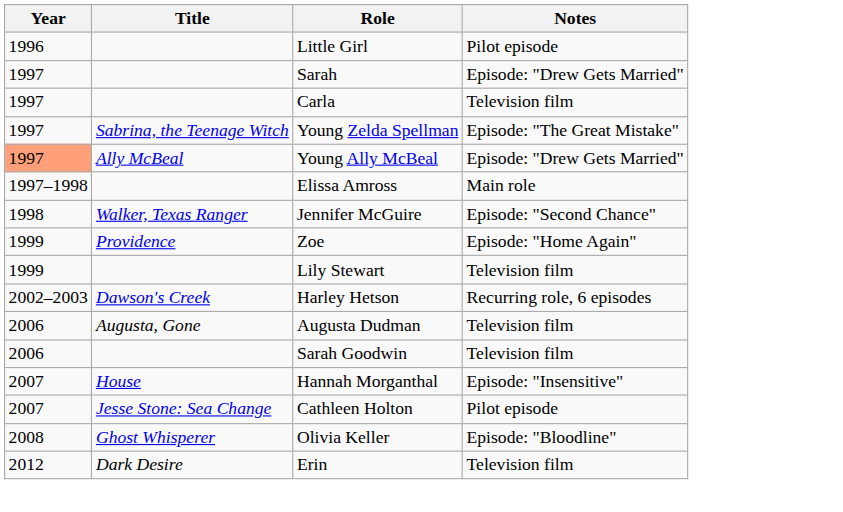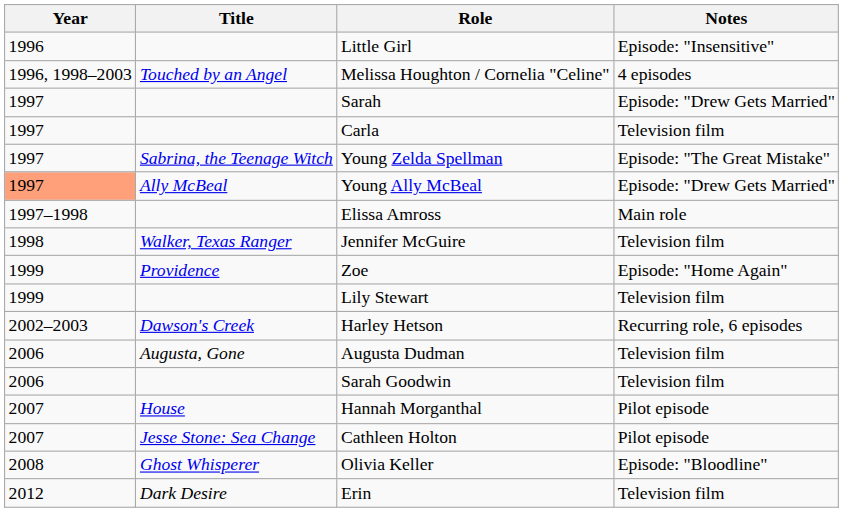 <table class="wikitable sortable">
 <tr>
 <th>Year</th>
 <th>Title</th>
 <th>Role</th>
 <th class="unsortable">Notes</th>
 </tr>
 <tr>
 <td>1996</td>
 <td><em></em></td>
 <td>Little Girl</td>
-<td>Pilot episode</td>
+<td>Episode: "Insensitive"</td>
+</tr>
+<tr>
+<td>1996, 1998–2003</td>
+<td><em><a href='#'>Touched by an Angel</a></em></td>
+<td>Melissa Houghton / Cornelia "Celine"</td>
+<td>4 episodes</td>
 </tr>
 <tr>
 <td>1997</td>
 <td><em></em></td>
 <td>Sarah</td>
 <td>Episode: "Drew Gets Married"</td>
 </tr>
 <tr>
 <td>1997</td>
 <td><em></em></td>
 <td>Carla</td>
 <td>Television film</td>
 </tr>
 <tr>
 <td>1997</td>
 <td><em><a href='#'>Sabrina, the Teenage Witch</a></em></td>
 <td>Young <a href='#'>Zelda Spellman</a></td>
 <td>Episode: "The Great Mistake"</td>
 </tr>
 <tr>
 <td style="background: lightsalmon;">1997</td>
 <td><em><a href='#'>Ally McBeal</a></em></td>
 <td>Young <a href='#'>Ally McBeal</a></td>
 <td>Episode: "Drew Gets Married"</td>
 </tr>
 <tr>
 <td>1997–1998</td>
 <td><em></em></td>
 <td>Elissa Amross</td>
 <td>Main role</td>
 </tr>
 <tr>
 <td>1998</td>
 <td><em><a href='#'>Walker, Texas Ranger</a></em></td>
 <td>Jennifer McGuire</td>
-<td>Episode: "Second Chance"</td>
+<td>Television film</td>
 </tr>
 <tr>
 <td>1999</td>
 <td><em><a href='#'>Providence</a></em></td>
 <td>Zoe</td>
 <td>Episode: "Home Again"</td>
 </tr>
 <tr>
 <td>1999</td>
 <td><em></em></td>
 <td>Lily Stewart</td>
 <td>Television film</td>
 </tr>
 <tr>
 <td>2002–2003</td>
 <td><em><a href='#'>Dawson's Creek</a></em></td>
 <td>Harley Hetson</td>
 <td>Recurring role, 6 episodes</td>
 </tr>
 <tr>
 <td>2006</td>
 <td><em>Augusta, Gone</em></td>
 <td>Augusta Dudman</td>
 <td>Television film</td>
 </tr>
 <tr>
 <td>2006</td>
 <td><em></em></td>
 <td>Sarah Goodwin</td>
 <td>Television film</td>
 </tr>
 <tr>
 <td>2007</td>
 <td><em><a href='#'>House</a></em></td>
 <td>Hannah Morganthal</td>
-<td>Episode: "Insensitive"</td>
+<td>Pilot episode</td>
 </tr>
 <tr>
 <td>2007</td>
 <td><em><a href='#'>Jesse Stone: Sea Change</a></em></td>
 <td>Cathleen Holton</td>
 <td>Pilot episode</td>
 </tr>
 <tr>
 <td>2008</td>
 <td><em><a href='#'>Ghost Whisperer</a></em></td>
 <td>Olivia Keller</td>
 <td>Episode: "Bloodline"</td>
 </tr>
 <tr>
 <td>2012</td>
 <td><em>Dark Desire</em></td>
 <td>Erin</td>
 <td>Television film</td>
 </tr>
 </table>
